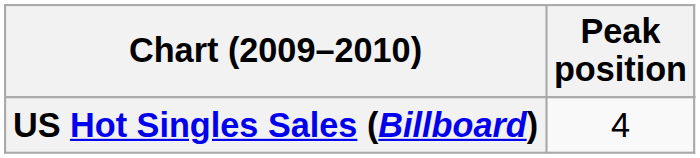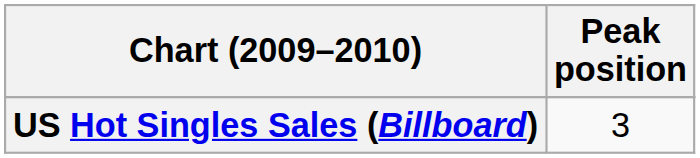 <table class="wikitable sortable plainrowheaders" style="text-align:center">
 <tr>
 <th scope="col">Chart (2009–2010)</th>
 <th scope="col">Peak<br> position</th>
 </tr>
 <tr>
 </tr>
 <tr>
 </tr>
 <tr>
 <th scope="row">US <a href='#'>Hot Singles Sales</a> (<em><a href='#'>Billboard</a></em>)</th>
-<td>4</td>
+<td>3</td>
 </tr>
 </table>
